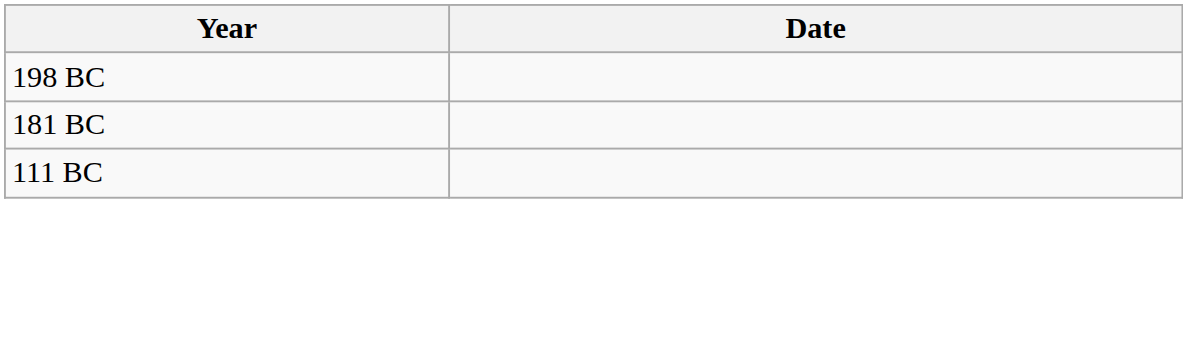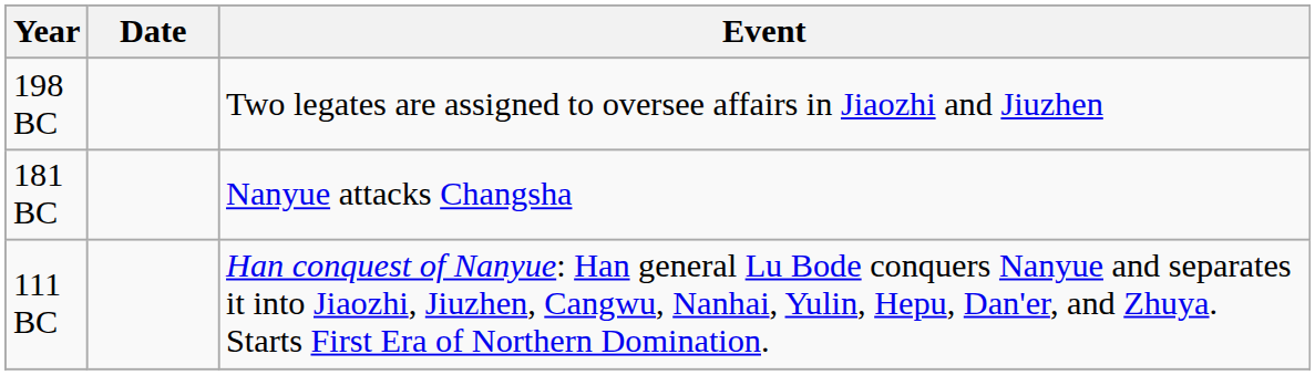 <table class="wikitable" width="100%">
 <tr>
 <th style="width:6%">Year</th>
 <th style="width:10%">Date</th>
+<th>Event</th>
 </tr>
 <tr>
 <td>198 BC</td>
 <td></td>
+<td>Two legates are assigned to oversee affairs in <a href='#'>Jiaozhi</a> and <a href='#'>Jiuzhen</a></td>
 </tr>
 <tr>
 <td>181 BC</td>
 <td></td>
+<td><a href='#'>Nanyue</a> attacks <a href='#'>Changsha</a></td>
 </tr>
 <tr>
 <td>111 BC</td>
 <td></td>
+<td><em><a href='#'>Han conquest of Nanyue</a></em>: <a href='#'>Han</a> general <a href='#'>Lu Bode</a> conquers <a href='#'>Nanyue</a> and separates it into <a href='#'>Jiaozhi</a>, <a href='#'>Jiuzhen</a>, <a href='#'>Cangwu</a>, <a href='#'>Nanhai</a>, <a href='#'>Yulin</a>, <a href='#'>Hepu</a>, <a href='#'>Dan'er</a>, and <a href='#'>Zhuya</a>. Starts <a href='#'>First Era of Northern Domination</a>.</td>
 </tr>
 </table>
